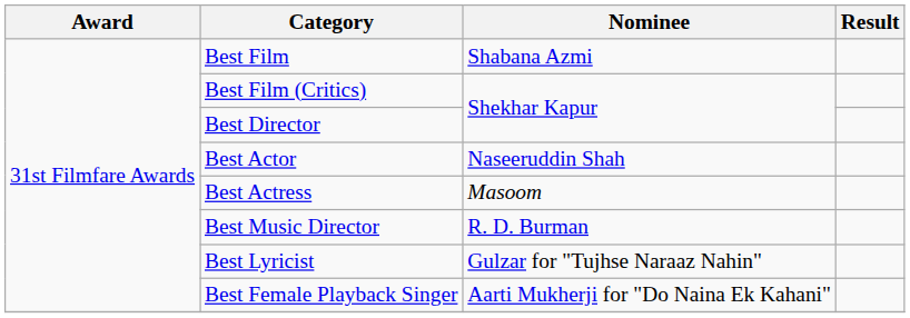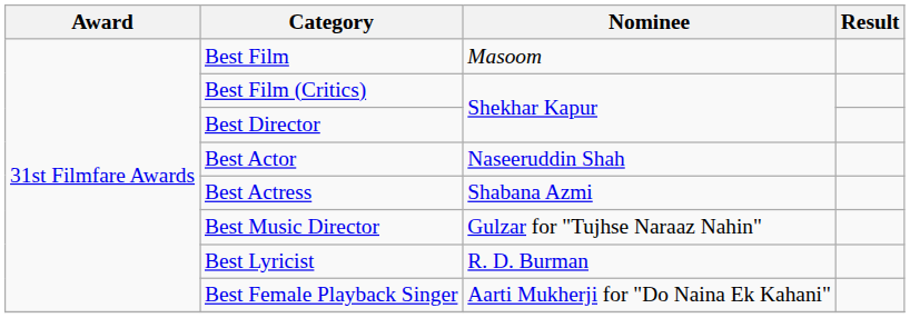 <table class="wikitable">
 <tr>
 <th>Award</th>
 <th>Category</th>
 <th>Nominee</th>
 <th>Result</th>
 </tr>
 <tr>
 <td rowspan="8"><a href='#'>31st Filmfare Awards</a></td>
 <td><a href='#'>Best Film</a></td>
-<td><a href='#'>Shabana Azmi</a></td>
+<td><em>Masoom</em></td>
 <td></td>
 </tr>
 <tr>
 <td><a href='#'>Best Film (Critics)</a></td>
 <td rowspan="2"><a href='#'>Shekhar Kapur</a></td>
 <td></td>
 </tr>
 <tr>
 <td><a href='#'>Best Director</a></td>
 <td></td>
 </tr>
 <tr>
 <td><a href='#'>Best Actor</a></td>
 <td><a href='#'>Naseeruddin Shah</a></td>
 <td></td>
 </tr>
 <tr>
 <td><a href='#'>Best Actress</a></td>
-<td><em>Masoom</em></td>
+<td><a href='#'>Shabana Azmi</a></td>
 <td></td>
 </tr>
 <tr>
 <td><a href='#'>Best Music Director</a></td>
-<td><a href='#'>R. D. Burman</a></td>
+<td><a href='#'>Gulzar</a> for "Tujhse Naraaz Nahin"</td>
 <td></td>
 </tr>
 <tr>
 <td><a href='#'>Best Lyricist</a></td>
-<td><a href='#'>Gulzar</a> for "Tujhse Naraaz Nahin"</td>
+<td><a href='#'>R. D. Burman</a></td>
 <td></td>
 </tr>
 <tr>
 <td><a href='#'>Best Female Playback Singer</a></td>
 <td><a href='#'>Aarti Mukherji</a> for "Do Naina Ek Kahani"</td>
 <td></td>
 </tr>
 <tr>
 </tr>
 </table>
